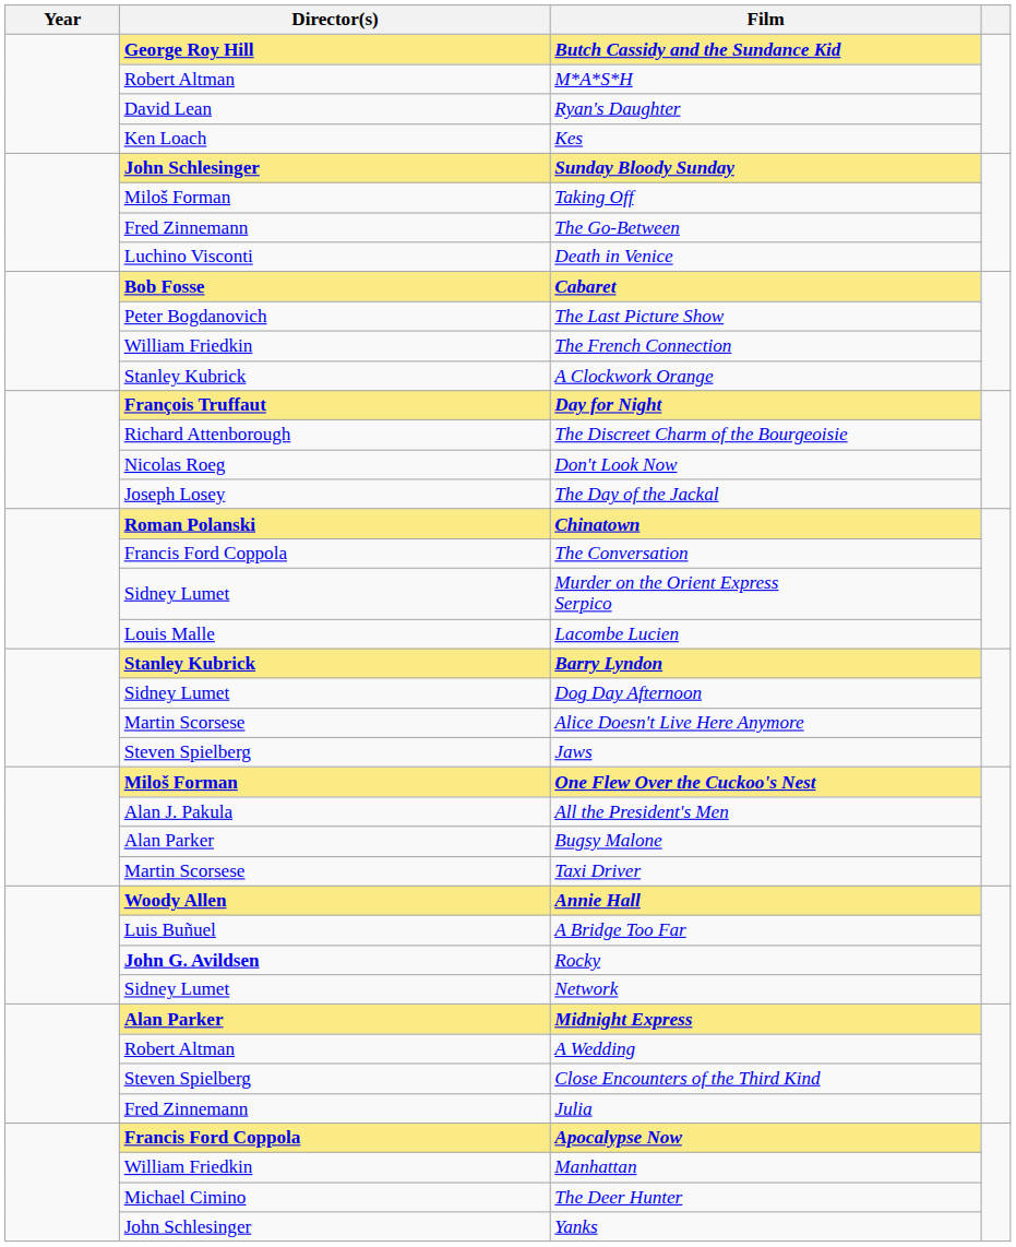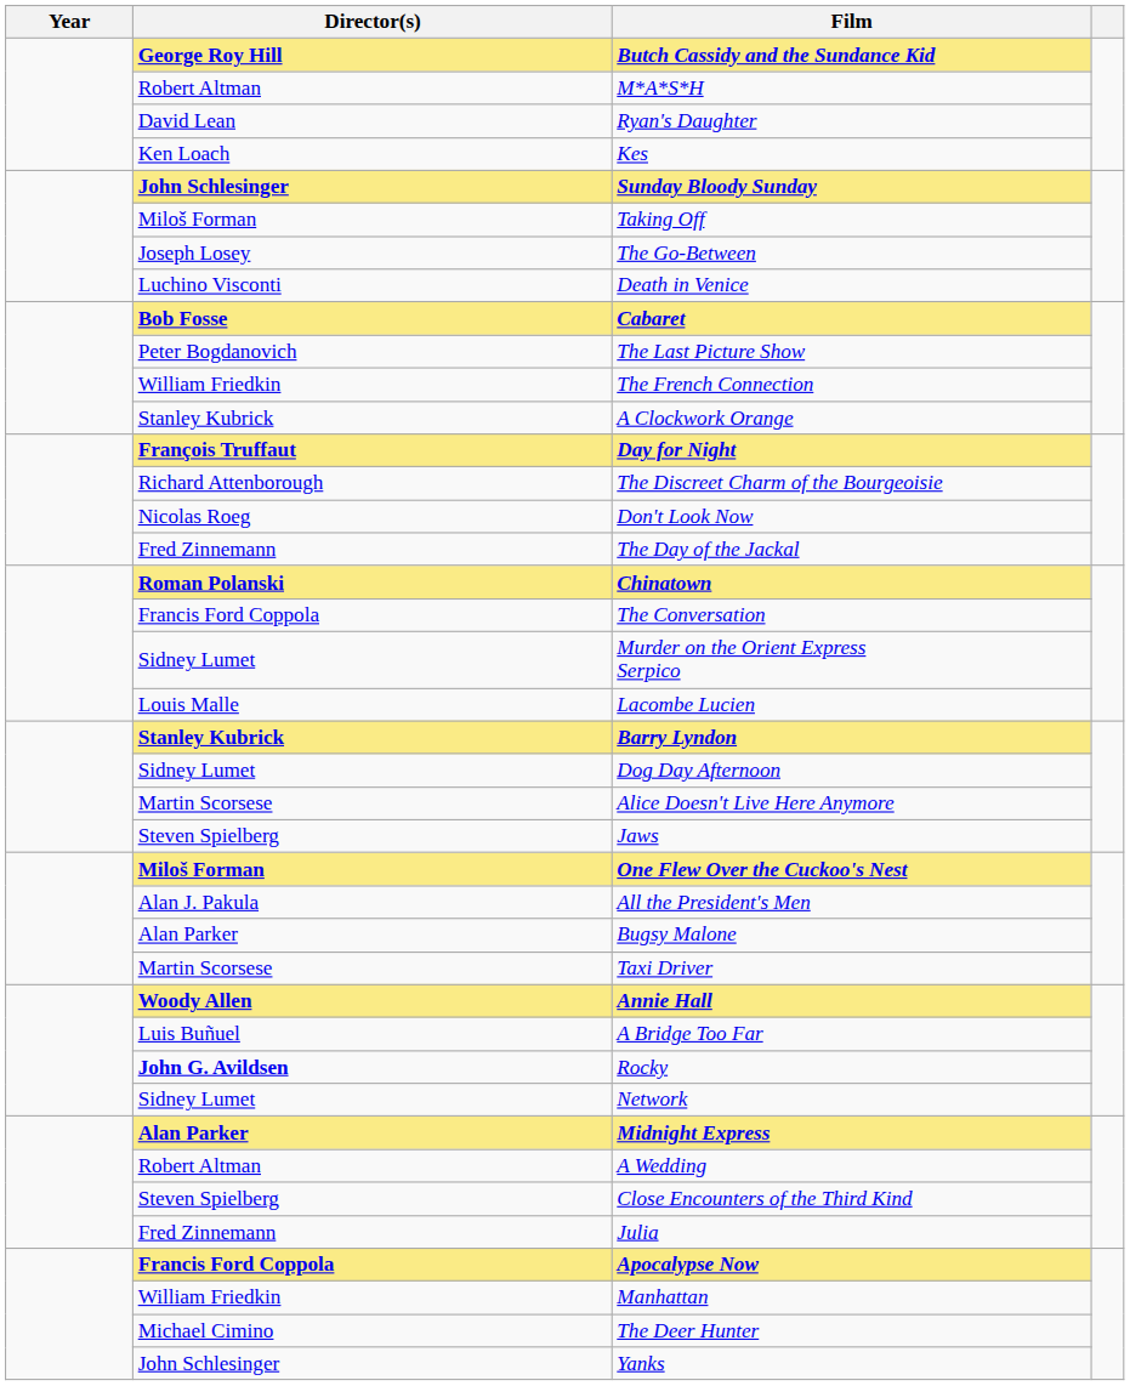 <table class="wikitable sortable">
 <tr>
 <th scope="col" style="width:8%;">Year</th>
 <th scope="col" style="width:30%;">Director(s)</th>
 <th scope="col" style="width:30%;">Film</th>
 <th scope="col" style="width:2%;" class="unsortable"></th>
 </tr>
 <tr>
 <td rowspan="4"></td>
 <td style="background:#FAEB86"><strong><a href='#'>George Roy Hill</a></strong></td>
 <td style="background:#FAEB86"><strong><em><a href='#'>Butch Cassidy and the Sundance Kid</a></em></strong></td>
 <td rowspan=4></td>
 </tr>
 <tr>
 <td><a href='#'>Robert Altman</a></td>
 <td><em><a href='#'>M*A*S*H</a></em></td>
 </tr>
 <tr>
 <td><a href='#'>David Lean</a></td>
 <td><em><a href='#'>Ryan's Daughter</a></em></td>
 </tr>
 <tr>
 <td><a href='#'>Ken Loach</a></td>
 <td><em><a href='#'>Kes</a></em></td>
 </tr>
 <tr>
 <td rowspan="4"></td>
 <td style="background:#FAEB86"><strong><a href='#'>John Schlesinger</a></strong></td>
 <td style="background:#FAEB86"><strong><em><a href='#'>Sunday Bloody Sunday</a></em></strong></td>
 <td rowspan=4></td>
 </tr>
 <tr>
 <td><a href='#'>Miloš Forman</a></td>
 <td><em><a href='#'>Taking Off</a></em></td>
 </tr>
 <tr>
-<td><a href='#'>Fred Zinnemann</a></td>
+<td><a href='#'>Joseph Losey</a></td>
 <td><em><a href='#'>The Go-Between</a></em></td>
 </tr>
 <tr>
 <td><a href='#'>Luchino Visconti</a></td>
 <td><em><a href='#'>Death in Venice</a></em></td>
 </tr>
 <tr>
 <td rowspan="4"></td>
 <td style="background:#FAEB86"><strong><a href='#'>Bob Fosse</a></strong></td>
 <td style="background:#FAEB86"><strong><em><a href='#'>Cabaret</a></em></strong></td>
 <td rowspan=4></td>
 </tr>
 <tr>
 <td><a href='#'>Peter Bogdanovich</a></td>
 <td><em><a href='#'>The Last Picture Show</a></em></td>
 </tr>
 <tr>
 <td><a href='#'>William Friedkin</a></td>
 <td><em><a href='#'>The French Connection</a></em></td>
 </tr>
 <tr>
 <td><a href='#'>Stanley Kubrick</a></td>
 <td><em><a href='#'>A Clockwork Orange</a></em></td>
 </tr>
 <tr>
 <td rowspan="4"></td>
 <td style="background:#FAEB86"><strong><a href='#'>François Truffaut</a></strong></td>
 <td style="background:#FAEB86"><strong><em><a href='#'>Day for Night</a></em></strong></td>
 <td rowspan=4></td>
 </tr>
 <tr>
 <td><a href='#'>Richard Attenborough</a></td>
 <td><em><a href='#'>The Discreet Charm of the Bourgeoisie</a></em></td>
 </tr>
 <tr>
 <td><a href='#'>Nicolas Roeg</a></td>
 <td><em><a href='#'>Don't Look Now</a></em></td>
 </tr>
 <tr>
-<td><a href='#'>Joseph Losey</a></td>
+<td><a href='#'>Fred Zinnemann</a></td>
 <td><em><a href='#'>The Day of the Jackal</a></em></td>
 </tr>
 <tr>
 <td rowspan="4"></td>
 <td style="background:#FAEB86"><strong><a href='#'>Roman Polanski</a></strong></td>
 <td style="background:#FAEB86"><strong><em><a href='#'>Chinatown</a></em></strong></td>
 <td rowspan=4></td>
 </tr>
 <tr>
 <td><a href='#'>Francis Ford Coppola</a></td>
 <td><em><a href='#'>The Conversation</a></em></td>
 </tr>
 <tr>
 <td><a href='#'>Sidney Lumet</a> </td>
 <td><em><a href='#'>Murder on the Orient Express</a></em> <br> <em><a href='#'>Serpico</a></em></td>
 </tr>
 <tr>
 <td><a href='#'>Louis Malle</a></td>
 <td><em><a href='#'>Lacombe Lucien</a></em></td>
 </tr>
 <tr>
 <td rowspan="4"></td>
 <td style="background:#FAEB86"><strong><a href='#'>Stanley Kubrick</a></strong></td>
 <td style="background:#FAEB86"><strong><em><a href='#'>Barry Lyndon</a></em></strong></td>
 <td rowspan=4></td>
 </tr>
 <tr>
 <td><a href='#'>Sidney Lumet</a></td>
 <td><em><a href='#'>Dog Day Afternoon</a></em></td>
 </tr>
 <tr>
 <td><a href='#'>Martin Scorsese</a></td>
 <td><em><a href='#'>Alice Doesn't Live Here Anymore</a></em></td>
 </tr>
 <tr>
 <td><a href='#'>Steven Spielberg</a></td>
 <td><em><a href='#'>Jaws</a></em></td>
 </tr>
 <tr>
 <td rowspan="4"></td>
 <td style="background:#FAEB86"><strong><a href='#'>Miloš Forman</a></strong></td>
 <td style="background:#FAEB86"><strong><em><a href='#'>One Flew Over the Cuckoo's Nest</a></em></strong></td>
 <td rowspan=4></td>
 </tr>
 <tr>
 <td><a href='#'>Alan J. Pakula</a></td>
 <td><em><a href='#'>All the President's Men</a></em></td>
 </tr>
 <tr>
 <td><a href='#'>Alan Parker</a></td>
 <td><em><a href='#'>Bugsy Malone</a></em></td>
 </tr>
 <tr>
 <td><a href='#'>Martin Scorsese</a></td>
 <td><em><a href='#'>Taxi Driver</a></em></td>
 </tr>
 <tr>
 <td rowspan="4"></td>
 <td style="background:#FAEB86"><strong><a href='#'>Woody Allen</a></strong></td>
 <td style="background:#FAEB86"><strong><em><a href='#'>Annie Hall</a></em></strong></td>
 <td rowspan=4></td>
 </tr>
 <tr>
 <td><a href='#'>Luis Buñuel</a></td>
 <td><em><a href='#'>A Bridge Too Far</a></em></td>
 </tr>
 <tr>
 <td><strong><a href='#'>John G. Avildsen</a></strong></td>
 <td><em><a href='#'>Rocky</a></em></td>
 </tr>
 <tr>
 <td><a href='#'>Sidney Lumet</a></td>
 <td><em><a href='#'>Network</a></em></td>
 </tr>
 <tr>
 <td rowspan="4"></td>
 <td style="background:#FAEB86"><strong><a href='#'>Alan Parker</a></strong></td>
 <td style="background:#FAEB86"><strong><em><a href='#'>Midnight Express</a></em></strong></td>
 <td rowspan=4></td>
 </tr>
 <tr>
 <td><a href='#'>Robert Altman</a></td>
 <td><em><a href='#'>A Wedding</a></em></td>
 </tr>
 <tr>
 <td><a href='#'>Steven Spielberg</a></td>
 <td><em><a href='#'>Close Encounters of the Third Kind</a></em></td>
 </tr>
 <tr>
 <td><a href='#'>Fred Zinnemann</a></td>
 <td><em><a href='#'>Julia</a></em></td>
 </tr>
 <tr>
 <td rowspan="4"></td>
 <td style="background:#FAEB86"><strong><a href='#'>Francis Ford Coppola</a></strong></td>
 <td style="background:#FAEB86"><strong><em><a href='#'>Apocalypse Now</a></em></strong></td>
 <td rowspan=4></td>
 </tr>
 <tr>
 <td><a href='#'>William Friedkin</a></td>
 <td><em><a href='#'>Manhattan</a></em></td>
 </tr>
 <tr>
 <td><a href='#'>Michael Cimino</a></td>
 <td><em><a href='#'>The Deer Hunter</a></em></td>
 </tr>
 <tr>
 <td><a href='#'>John Schlesinger</a></td>
 <td><em><a href='#'>Yanks</a></em></td>
 </tr>
 </table>
